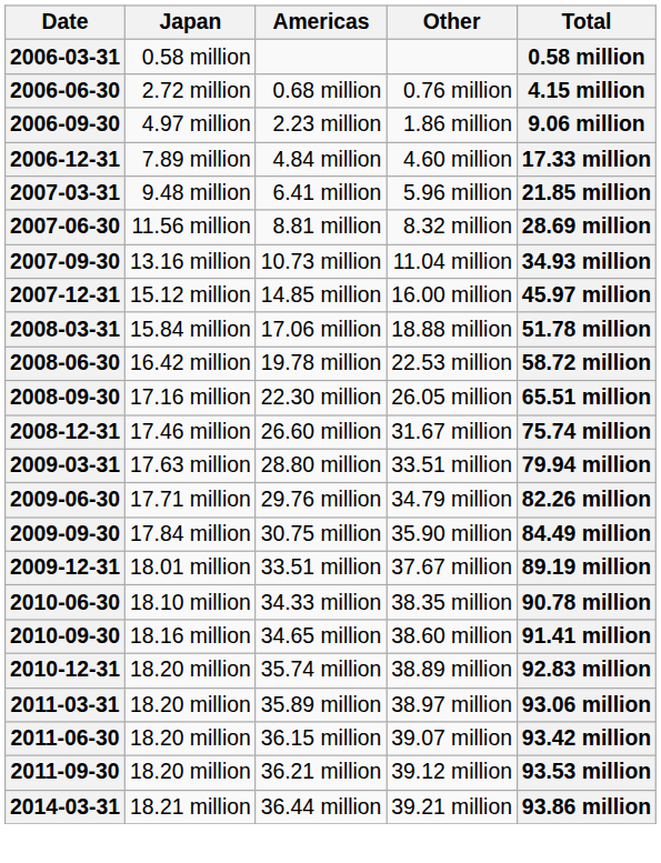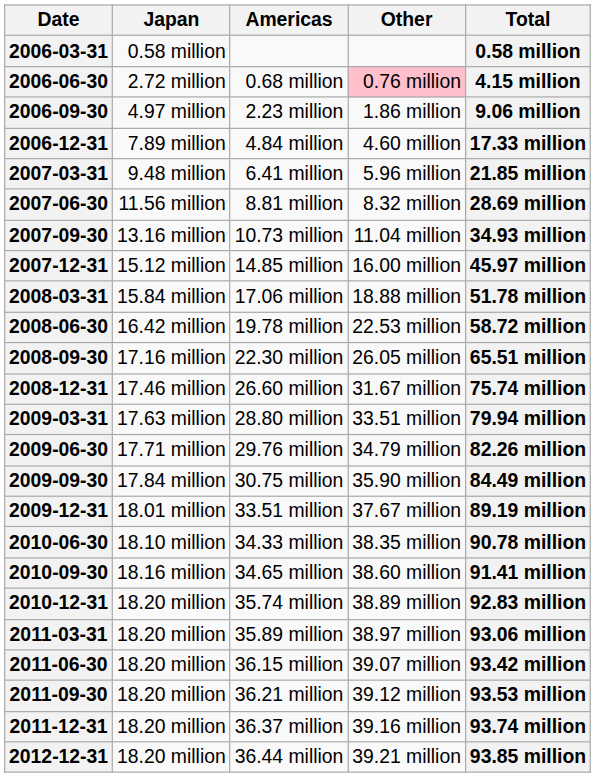 <table class="wikitable" style="float:left; text-align:right;">
 <tr>
 <th>Date</th>
 <th>Japan</th>
 <th>Americas</th>
 <th>Other</th>
 <th>Total</th>
 </tr>
 <tr>
 <th>2006-03-31</th>
 <td>0.58 million</td>
 <td></td>
 <td></td>
 <th>0.58 million</th>
 </tr>
 <tr>
 <th>2006-06-30</th>
 <td>2.72 million</td>
 <td>0.68 million</td>
-<td>0.76 million</td>
+<td style="background: pink;">0.76 million</td>
 <th>4.15 million</th>
 </tr>
 <tr>
 <th>2006-09-30</th>
 <td>4.97 million</td>
 <td>2.23 million</td>
 <td>1.86 million</td>
 <th>9.06 million</th>
 </tr>
 <tr>
 <th>2006-12-31</th>
 <td>7.89 million</td>
 <td>4.84 million</td>
 <td>4.60 million</td>
 <th>17.33 million</th>
 </tr>
 <tr>
 <th>2007-03-31</th>
 <td>9.48 million</td>
 <td>6.41 million</td>
 <td>5.96 million</td>
 <th>21.85 million</th>
 </tr>
 <tr>
 <th>2007-06-30</th>
 <td>11.56 million</td>
 <td>8.81 million</td>
 <td>8.32 million</td>
 <th>28.69 million</th>
 </tr>
 <tr>
 <th>2007-09-30</th>
 <td>13.16 million</td>
 <td>10.73 million</td>
 <td>11.04 million</td>
 <th>34.93 million</th>
 </tr>
 <tr>
 <th>2007-12-31</th>
 <td>15.12 million</td>
 <td>14.85 million</td>
 <td>16.00 million</td>
 <th>45.97 million</th>
 </tr>
 <tr>
 <th>2008-03-31</th>
 <td>15.84 million</td>
 <td>17.06 million</td>
 <td>18.88 million</td>
 <th>51.78 million</th>
 </tr>
 <tr>
 <th>2008-06-30</th>
 <td>16.42 million</td>
 <td>19.78 million</td>
 <td>22.53 million</td>
 <th>58.72 million</th>
 </tr>
 <tr>
 <th>2008-09-30</th>
 <td>17.16 million</td>
 <td>22.30 million</td>
 <td>26.05 million</td>
 <th>65.51 million</th>
 </tr>
 <tr>
 <th>2008-12-31</th>
 <td>17.46 million</td>
 <td>26.60 million</td>
 <td>31.67 million</td>
 <th>75.74 million</th>
 </tr>
 <tr>
 <th>2009-03-31</th>
 <td>17.63 million</td>
 <td>28.80 million</td>
 <td>33.51 million</td>
 <th>79.94 million</th>
 </tr>
 <tr>
 <th>2009-06-30</th>
 <td>17.71 million</td>
 <td>29.76 million</td>
 <td>34.79 million</td>
 <th>82.26 million</th>
 </tr>
 <tr>
 <th>2009-09-30</th>
 <td>17.84 million</td>
 <td>30.75 million</td>
 <td>35.90 million</td>
 <th>84.49 million</th>
 </tr>
 <tr>
 <th>2009-12-31</th>
 <td>18.01 million</td>
 <td>33.51 million</td>
 <td>37.67 million</td>
 <th>89.19 million</th>
 </tr>
 <tr>
 <th>2010-06-30</th>
 <td>18.10 million</td>
 <td>34.33 million</td>
 <td>38.35 million</td>
 <th>90.78 million</th>
 </tr>
 <tr>
 <th>2010-09-30</th>
 <td>18.16 million</td>
 <td>34.65 million</td>
 <td>38.60 million</td>
 <th>91.41 million</th>
 </tr>
 <tr>
 <th>2010-12-31</th>
 <td>18.20 million</td>
 <td>35.74 million</td>
 <td>38.89 million</td>
 <th>92.83 million</th>
 </tr>
 <tr>
 <th>2011-03-31</th>
 <td>18.20 million</td>
 <td>35.89 million</td>
 <td>38.97 million</td>
 <th>93.06 million</th>
 </tr>
 <tr>
 <th>2011-06-30</th>
 <td>18.20 million</td>
 <td>36.15 million</td>
 <td>39.07 million</td>
 <th>93.42 million</th>
 </tr>
 <tr>
 <th>2011-09-30</th>
 <td>18.20 million</td>
 <td>36.21 million</td>
 <td>39.12 million</td>
 <th>93.53 million</th>
 </tr>
 <tr>
-<th>2014-03-31</th>
-<td>18.21 million</td>
+<th>2011-12-31</th>
+<td>18.20 million</td>
+<td>36.37 million</td>
+<td>39.16 million</td>
+<th>93.74 million</th>
+</tr>
+<tr>
+<th>2012-12-31</th>
+<td>18.20 million</td>
 <td>36.44 million</td>
 <td>39.21 million</td>
-<th>93.86 million</th>
+<th>93.85 million</th>
 </tr>
 </table>
